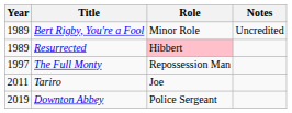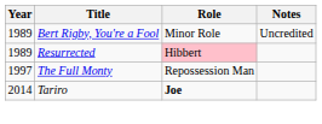 <table class="wikitable sortable">
 <tr>
 <th>Year</th>
 <th>Title</th>
 <th>Role</th>
 <th class="unsortable">Notes</th>
 </tr>
 <tr>
 <td>1989</td>
 <td><em><a href='#'>Bert Rigby, You're a Fool</a></em></td>
 <td>Minor Role</td>
 <td>Uncredited</td>
 </tr>
 <tr>
 <td>1989</td>
 <td><em><a href='#'>Resurrected</a></em></td>
 <td style="background: pink;">Hibbert</td>
 <td></td>
 </tr>
 <tr>
 <td>1997</td>
 <td><em><a href='#'>The Full Monty</a></em></td>
 <td>Repossession Man</td>
 <td></td>
 </tr>
 <tr>
-<td>2011</td>
+<td>2014</td>
 <td><em>Tariro</em></td>
-<td>Joe</td>
-<td></td>
-</tr>
-<tr>
-<td>2019</td>
-<td><em><a href='#'>Downton Abbey</a></em></td>
-<td>Police Sergeant</td>
+<td><strong>Joe</strong></td>
 <td></td>
 </tr>
 </table>
